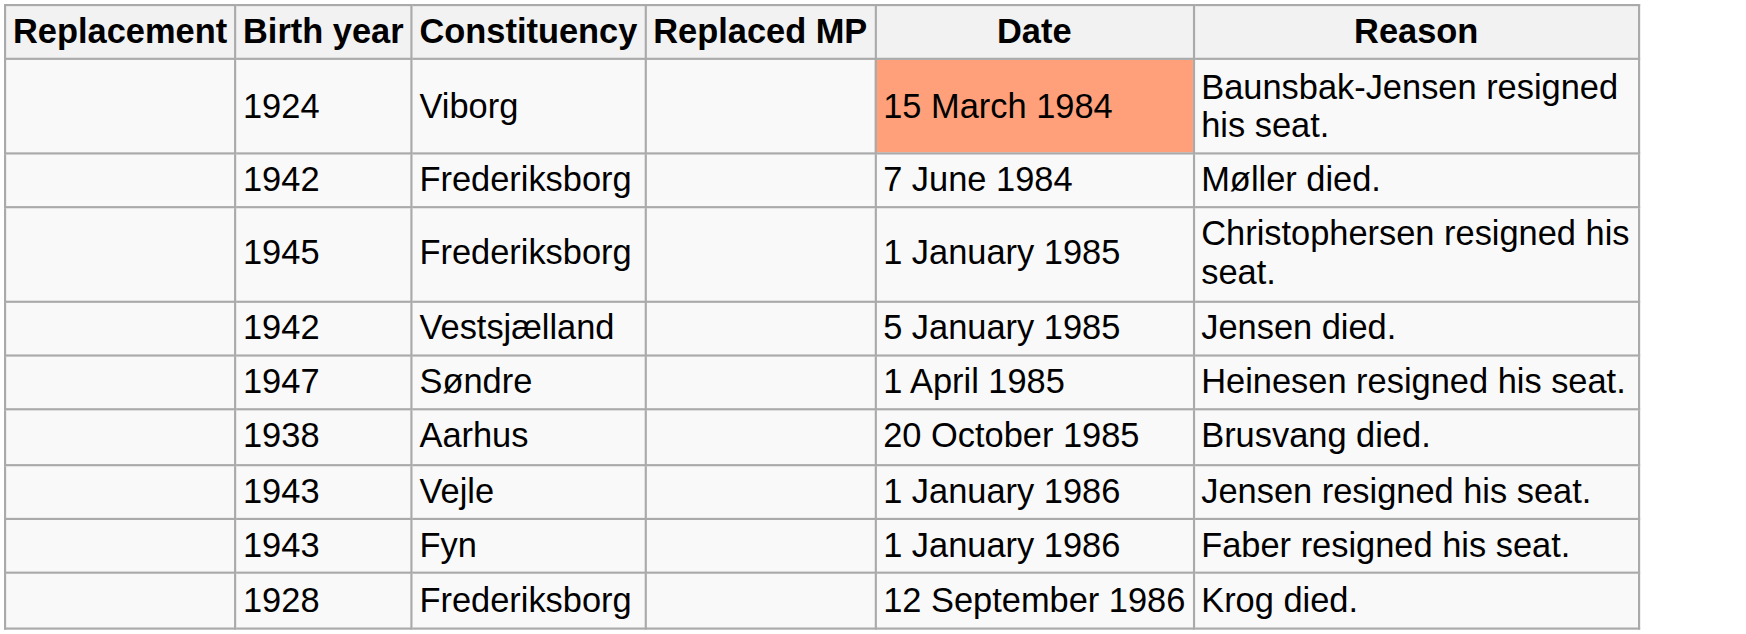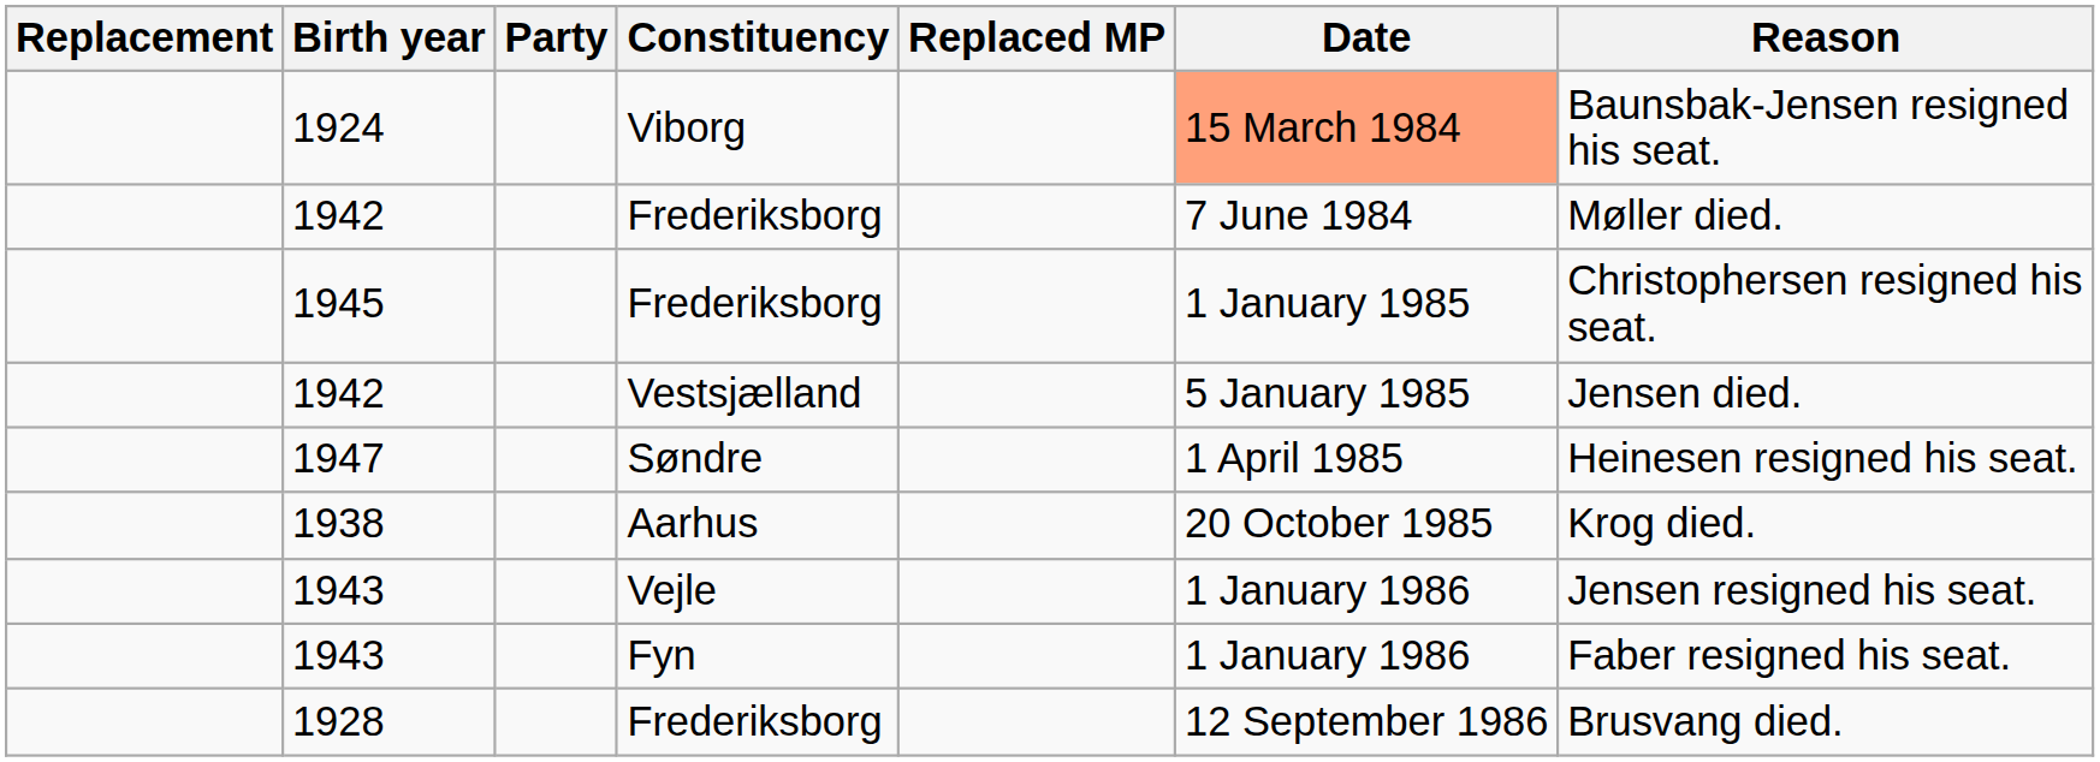 <table class="wikitable sortable">
 <tr>
 <th>Replacement</th>
 <th>Birth year</th>
+<th>Party</th>
 <th>Constituency</th>
 <th>Replaced MP</th>
 <th>Date</th>
 <th width="200px" class="unsortable">Reason</th>
 </tr>
 <tr>
 <td></td>
 <td>1924</td>
+<td data-sort-value="B" style="text-align: left;"></td>
 <td>Viborg</td>
 <td></td>
 <td style="background: lightsalmon;">15 March 1984</td>
 <td>Baunsbak-Jensen resigned his seat.</td>
 </tr>
 <tr>
 <td></td>
 <td>1942</td>
+<td data-sort-value="A" style="text-align: left;"></td>
 <td>Frederiksborg</td>
 <td></td>
 <td>7 June 1984</td>
 <td>Møller died.</td>
 </tr>
 <tr>
 <td></td>
 <td>1945</td>
+<td data-sort-value="V" style="text-align: left;"></td>
 <td>Frederiksborg</td>
 <td></td>
 <td>1 January 1985</td>
 <td>Christophersen resigned his seat.</td>
 </tr>
 <tr>
 <td></td>
 <td>1942</td>
+<td data-sort-value="A" style="text-align: left;"></td>
 <td>Vestsjælland</td>
 <td></td>
 <td>5 January 1985</td>
 <td>Jensen died.</td>
 </tr>
 <tr>
 <td></td>
 <td>1947</td>
+<td data-sort-value="A" style="text-align: left;"></td>
 <td>Søndre</td>
 <td></td>
 <td>1 April 1985</td>
 <td>Heinesen resigned his seat.</td>
 </tr>
 <tr>
 <td></td>
 <td>1938</td>
+<td data-sort-value="C" style="text-align: left;"></td>
 <td>Aarhus</td>
 <td></td>
 <td>20 October 1985</td>
-<td>Brusvang died.</td>
+<td>Krog died.</td>
 </tr>
 <tr>
 <td></td>
 <td>1943</td>
+<td data-sort-value="A" style="text-align: left;"></td>
 <td>Vejle</td>
 <td></td>
 <td>1 January 1986</td>
 <td>Jensen resigned his seat.</td>
 </tr>
 <tr>
 <td></td>
 <td>1943</td>
+<td data-sort-value="F" style="text-align: left;"></td>
 <td>Fyn</td>
 <td></td>
 <td>1 January 1986</td>
 <td>Faber resigned his seat.</td>
 </tr>
 <tr>
 <td></td>
 <td>1928</td>
+<td data-sort-value="M" style="text-align: left;"></td>
 <td>Frederiksborg</td>
 <td></td>
 <td>12 September 1986</td>
-<td>Krog died.</td>
+<td>Brusvang died.</td>
 </tr>
 </table>
